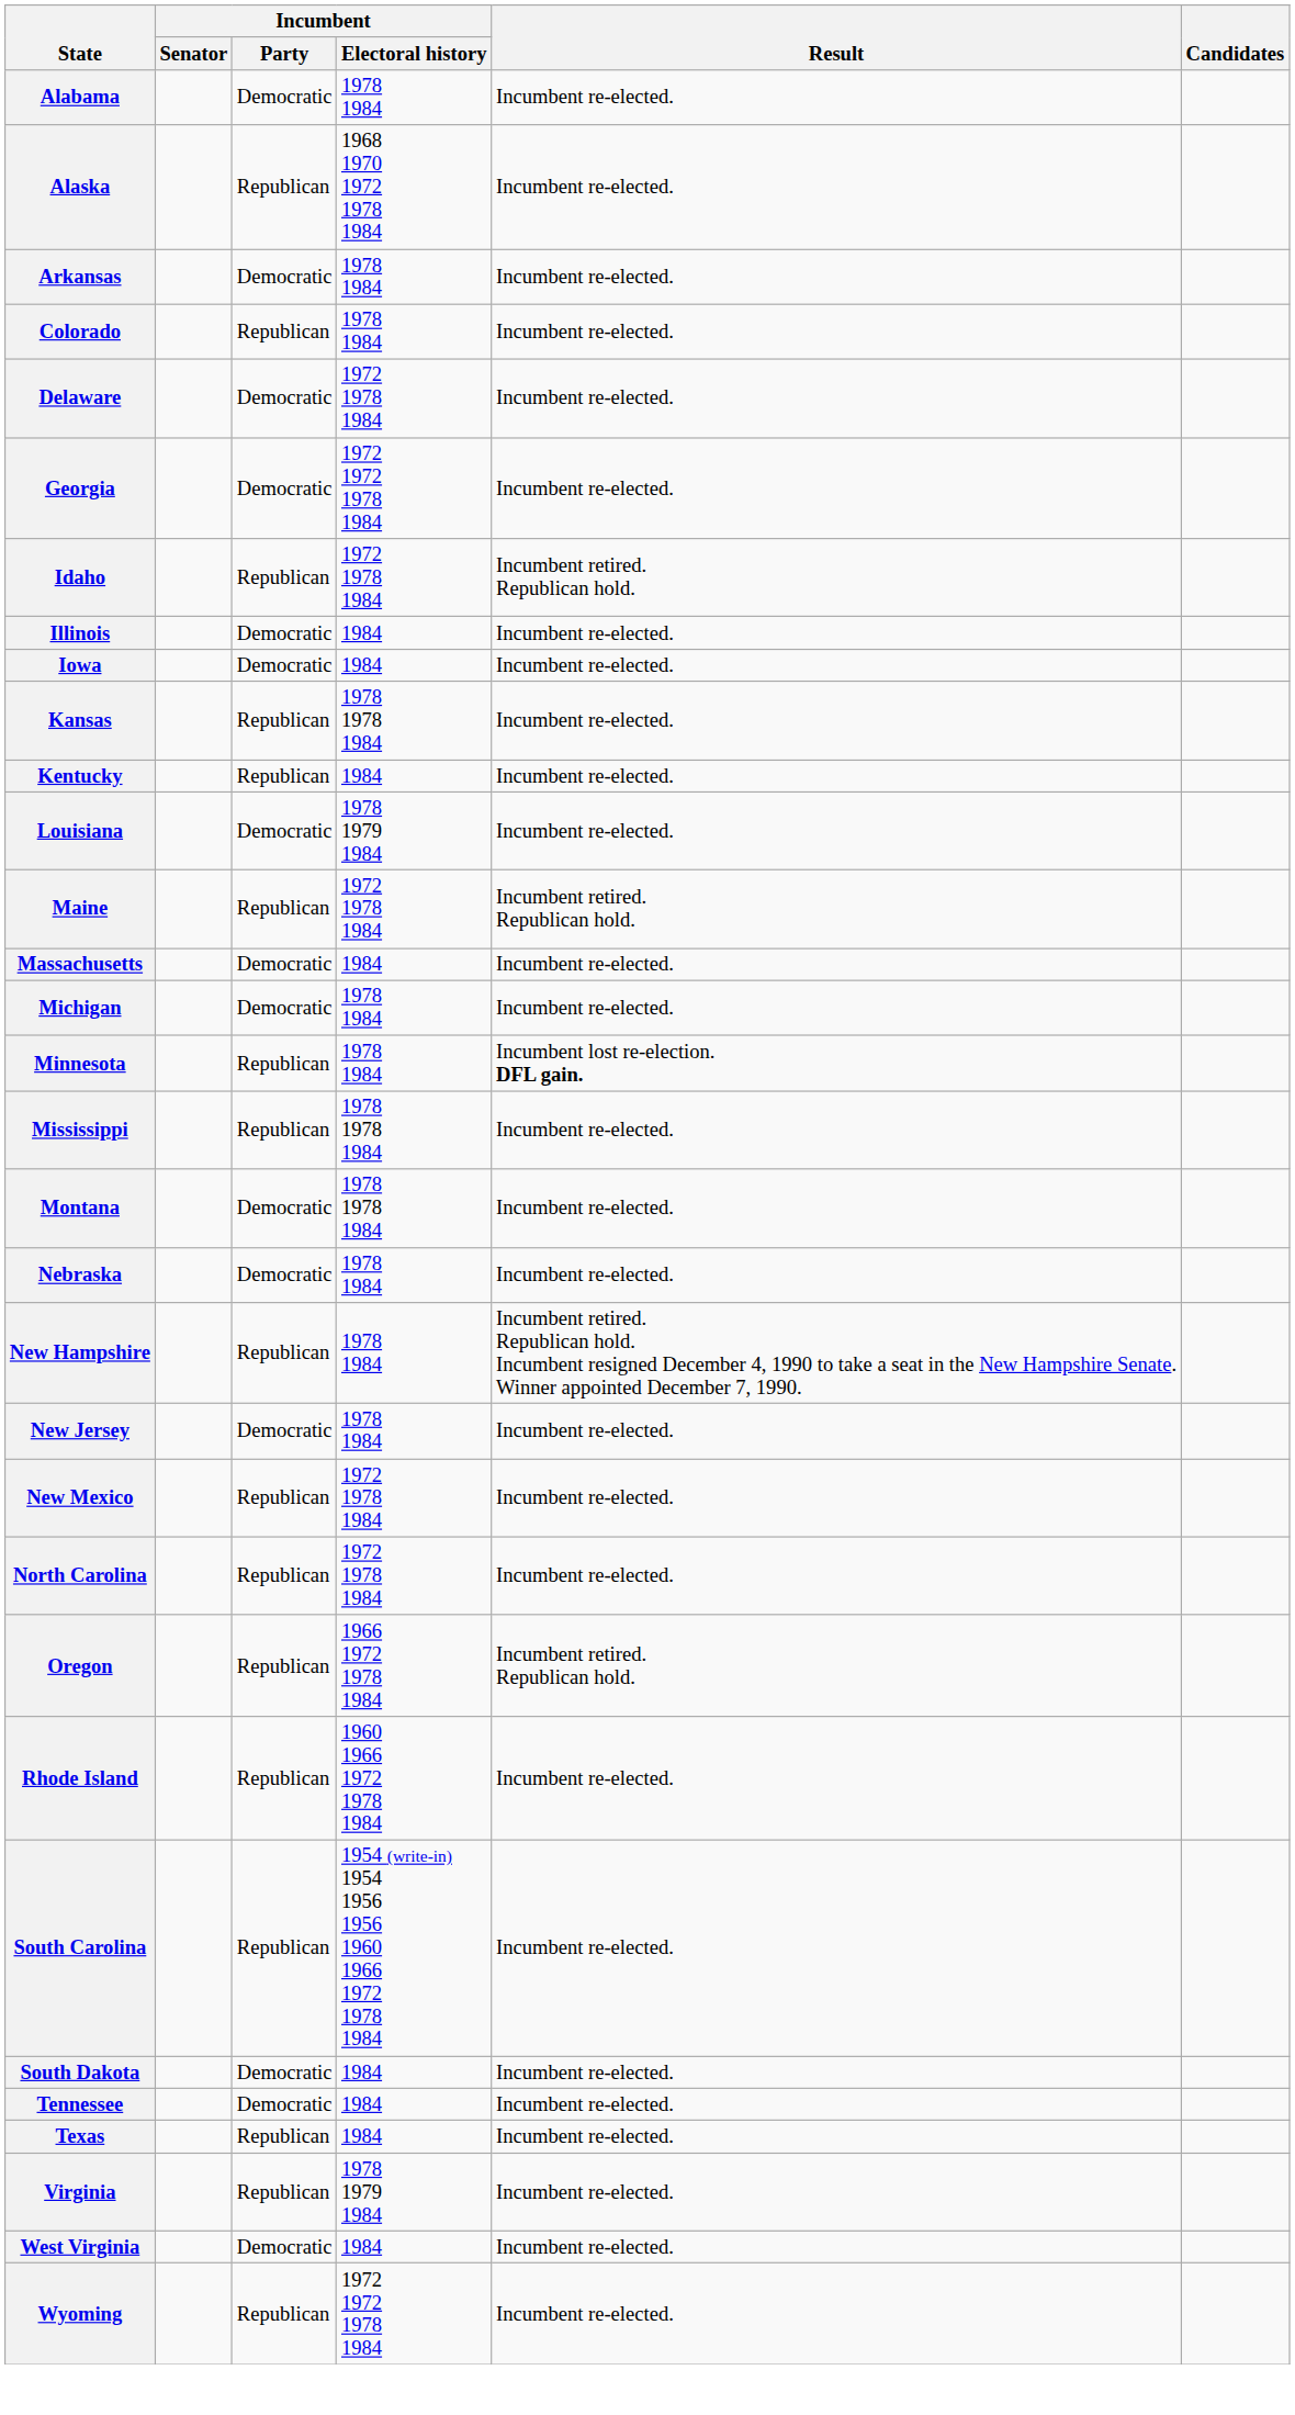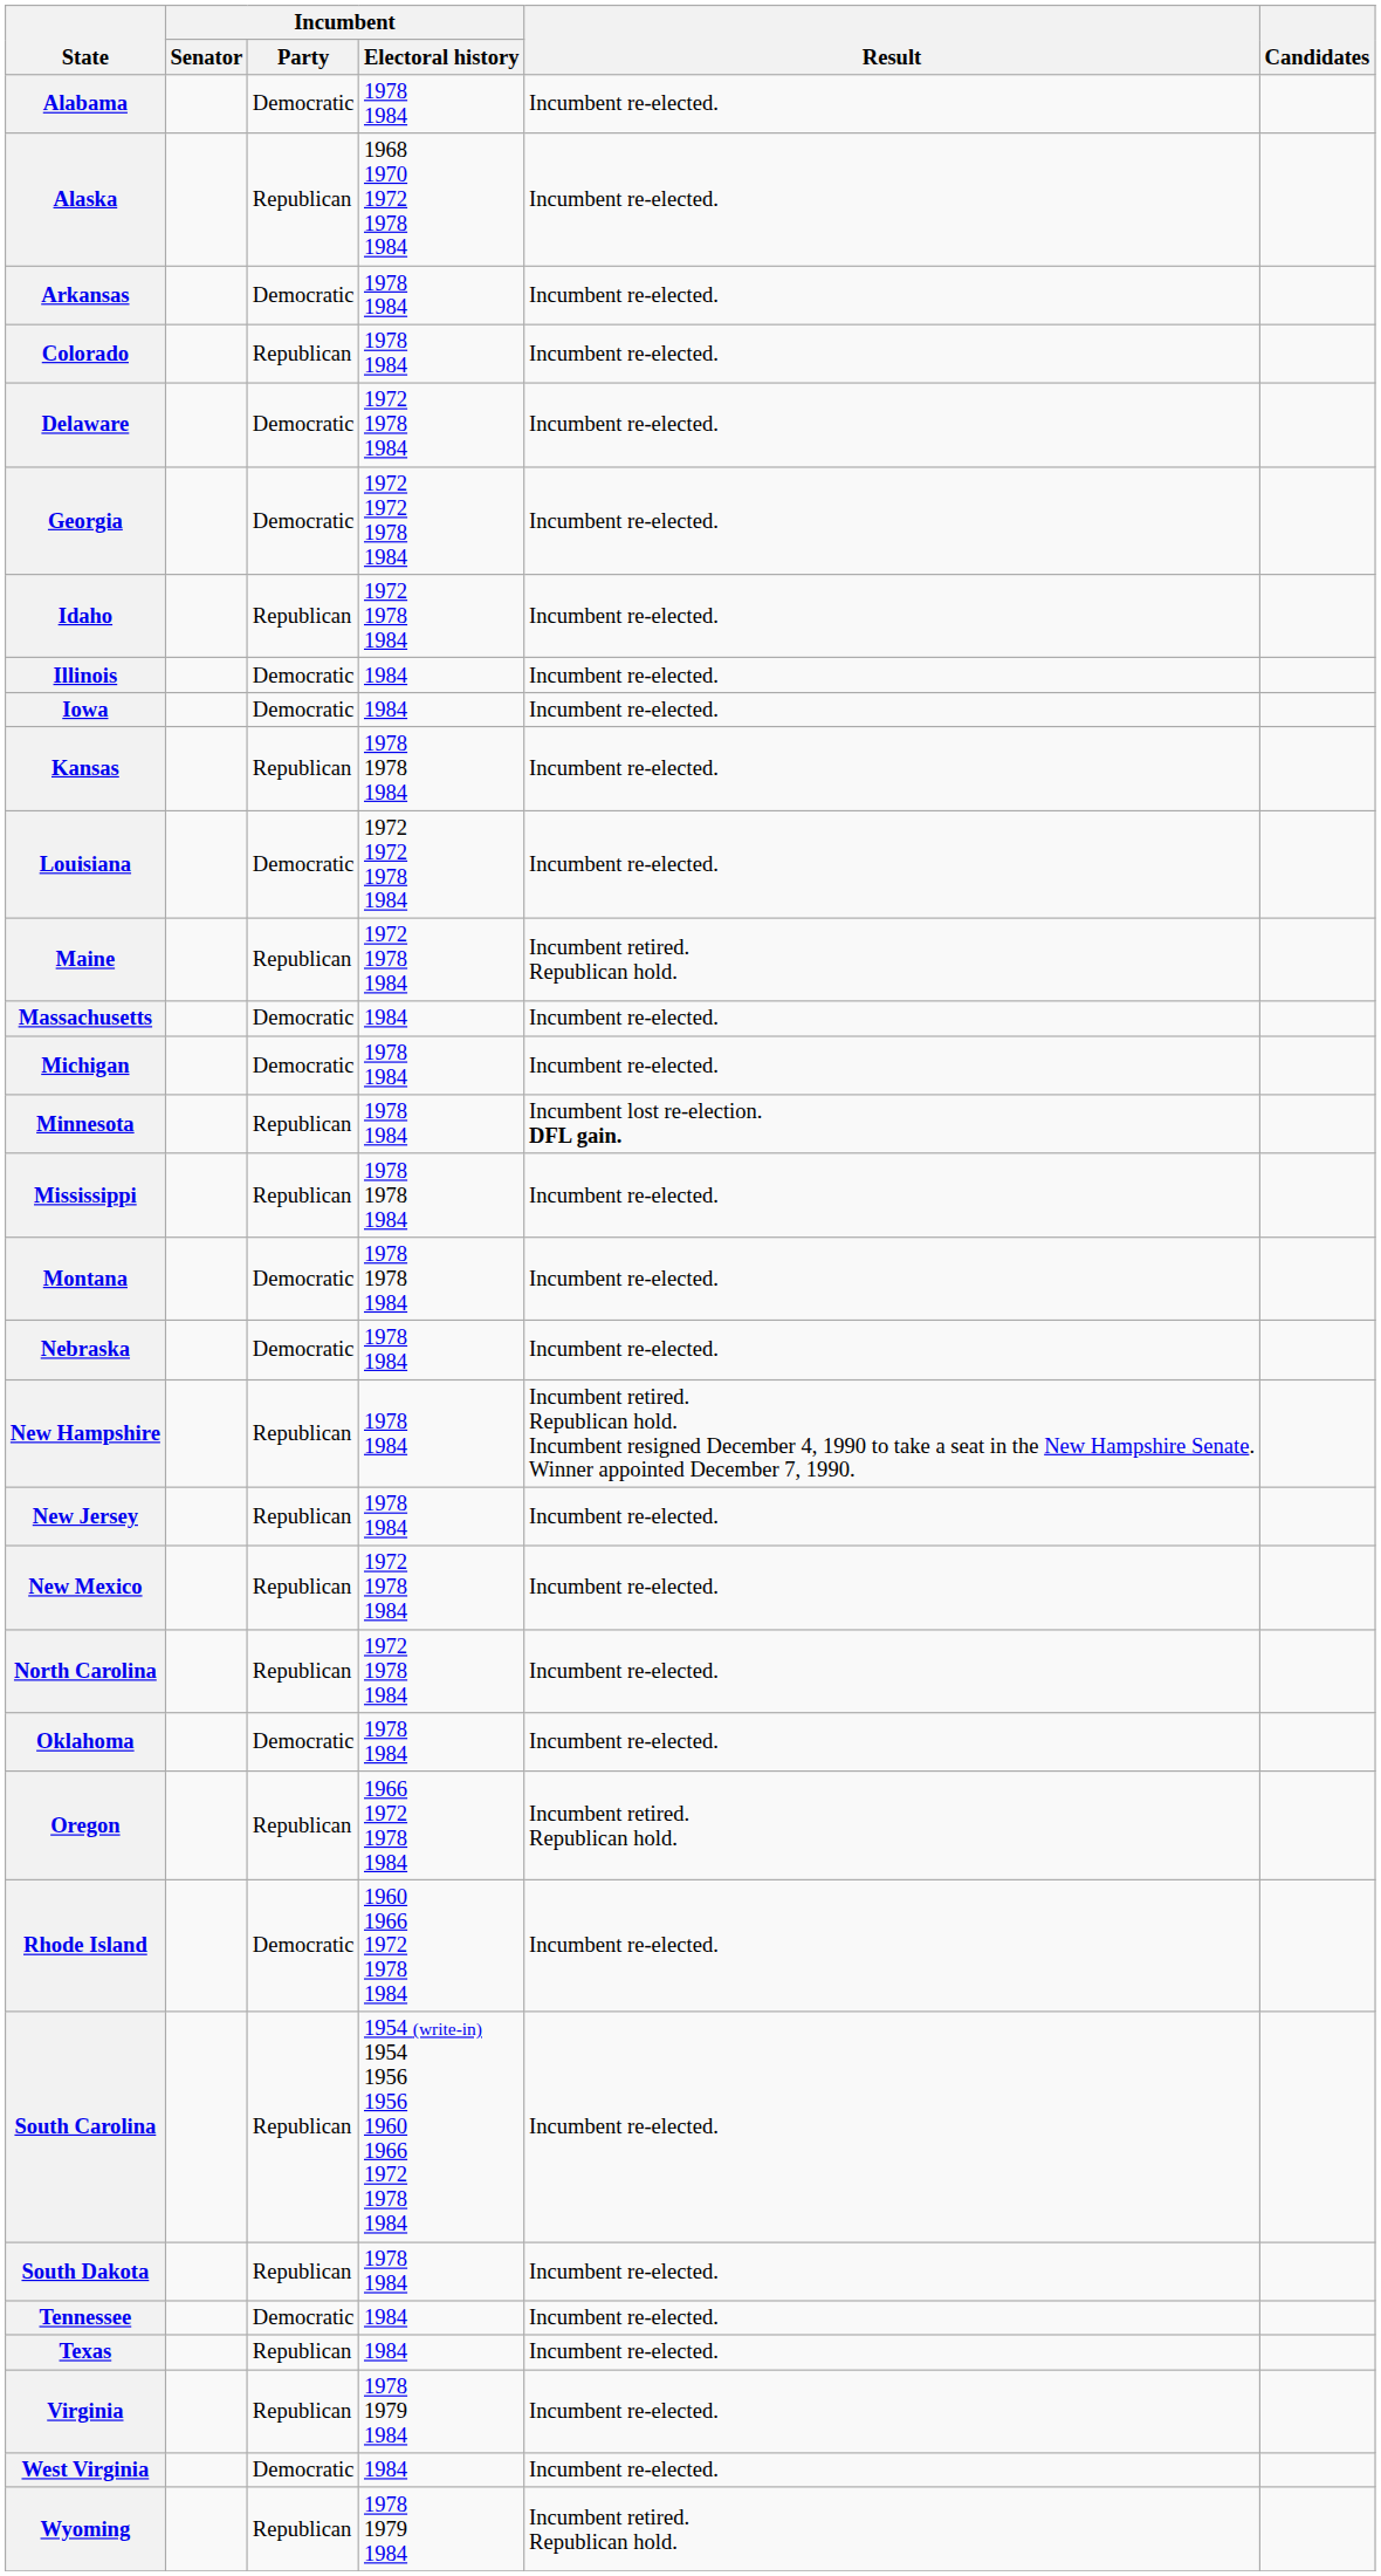 <table class="wikitable sortable">
 <tr valign=bottom>
 <th rowspan=2>State</th>
 <th colspan=3>Incumbent</th>
 <th rowspan=2>Result</th>
 <th rowspan=2 class=unsortable>Candidates</th>
 </tr>
 <tr>
 <th>Senator</th>
 <th>Party</th>
 <th>Electoral history</th>
 </tr>
 <tr>
 <th><a href='#'>Alabama</a></th>
 <td></td>
 <td>Democratic</td>
 <td data-sort-value=1978><a href='#'>1978</a><br><a href='#'>1984</a></td>
 <td>Incumbent re-elected.</td>
 <td nowrap></td>
 </tr>
 <tr>
 <th><a href='#'>Alaska</a></th>
 <td></td>
 <td>Republican</td>
 <td data-sort-value=1968>1968 <br><a href='#'>1970</a><br><a href='#'>1972</a><br><a href='#'>1978</a><br><a href='#'>1984</a></td>
 <td>Incumbent re-elected.</td>
 <td nowrap></td>
 </tr>
 <tr>
 <th><a href='#'>Arkansas</a></th>
 <td></td>
 <td>Democratic</td>
 <td data-sort-value=1978><a href='#'>1978</a><br><a href='#'>1984</a></td>
 <td>Incumbent re-elected.</td>
 <td nowrap></td>
 </tr>
 <tr>
 <th><a href='#'>Colorado</a></th>
 <td></td>
 <td>Republican</td>
 <td data-sort-value=1978><a href='#'>1978</a><br><a href='#'>1984</a></td>
 <td>Incumbent re-elected.</td>
 <td nowrap></td>
 </tr>
 <tr>
 <th><a href='#'>Delaware</a></th>
 <td></td>
 <td>Democratic</td>
 <td data-sort-value=1972><a href='#'>1972</a><br><a href='#'>1978</a><br><a href='#'>1984</a></td>
 <td>Incumbent re-elected.</td>
 <td nowrap></td>
 </tr>
 <tr>
 <th><a href='#'>Georgia</a></th>
 <td></td>
 <td>Democratic</td>
 <td data-sort-value=1972><a href='#'>1972 </a><br><a href='#'>1972</a><br><a href='#'>1978</a><br><a href='#'>1984</a></td>
 <td>Incumbent re-elected.</td>
 <td nowrap></td>
 </tr>
 <tr>
 <th><a href='#'>Idaho</a></th>
 <td></td>
 <td>Republican</td>
 <td data-sort-value=1972><a href='#'>1972</a><br><a href='#'>1978</a><br><a href='#'>1984</a></td>
-<td>Incumbent retired.<br>Republican hold.</td>
+<td>Incumbent re-elected.</td>
 <td nowrap></td>
 </tr>
 <tr>
 <th><a href='#'>Illinois</a></th>
 <td></td>
 <td>Democratic</td>
 <td data-sort-value=1984><a href='#'>1984</a></td>
 <td>Incumbent re-elected.</td>
 <td nowrap></td>
 </tr>
 <tr>
 <th><a href='#'>Iowa</a></th>
 <td></td>
 <td>Democratic</td>
 <td data-sort-value=1984><a href='#'>1984</a></td>
 <td>Incumbent re-elected.</td>
 <td nowrap></td>
 </tr>
 <tr>
 <th><a href='#'>Kansas</a></th>
 <td></td>
 <td>Republican</td>
 <td data-sort-value=1978><a href='#'>1978</a><br>1978 <br><a href='#'>1984</a></td>
 <td>Incumbent re-elected.</td>
 <td nowrap></td>
 </tr>
 <tr>
-<th><a href='#'>Kentucky</a></th>
-<td></td>
-<td>Republican</td>
-<td data-sort-value=1984><a href='#'>1984</a></td>
-<td>Incumbent re-elected.</td>
-<td nowrap></td>
-</tr>
-<tr>
 <th><a href='#'>Louisiana</a></th>
 <td></td>
 <td>Democratic</td>
-<td data-sort-value=1978><a href='#'>1978</a><br>1979 <br><a href='#'>1984</a></td>
+<td data-sort-value=1972>1972 <br><a href='#'>1972</a><br><a href='#'>1978</a><br><a href='#'>1984</a></td>
 <td>Incumbent re-elected.</td>
 <td nowrap></td>
 </tr>
 <tr>
 <th><a href='#'>Maine</a></th>
 <td></td>
 <td>Republican</td>
 <td data-sort-value=1972><a href='#'>1972</a><br><a href='#'>1978</a><br><a href='#'>1984</a></td>
 <td>Incumbent retired.<br>Republican hold.</td>
 <td nowrap></td>
 </tr>
 <tr>
 <th><a href='#'>Massachusetts</a></th>
 <td></td>
 <td>Democratic</td>
 <td data-sort-value=1984><a href='#'>1984</a></td>
 <td>Incumbent re-elected.</td>
 <td nowrap></td>
 </tr>
 <tr>
 <th><a href='#'>Michigan</a></th>
 <td></td>
 <td>Democratic</td>
 <td data-sort-value=1978><a href='#'>1978</a><br><a href='#'>1984</a></td>
 <td>Incumbent re-elected.</td>
 <td nowrap></td>
 </tr>
 <tr>
 <th><a href='#'>Minnesota</a></th>
 <td></td>
 <td>Republican</td>
 <td data-sort-value=1978><a href='#'>1978</a><br><a href='#'>1984</a></td>
 <td>Incumbent lost re-election.<br><strong>DFL gain.</strong></td>
 <td nowrap></td>
 </tr>
 <tr>
 <th><a href='#'>Mississippi</a></th>
 <td></td>
 <td>Republican</td>
 <td data-sort-value=1978><a href='#'>1978</a><br>1978 <br><a href='#'>1984</a></td>
 <td>Incumbent re-elected.</td>
 <td nowrap></td>
 </tr>
 <tr>
 <th><a href='#'>Montana</a></th>
 <td></td>
 <td>Democratic</td>
 <td data-sort-value=1978><a href='#'>1978</a><br>1978 <br><a href='#'>1984</a></td>
 <td>Incumbent re-elected.</td>
 <td nowrap></td>
 </tr>
 <tr>
 <th><a href='#'>Nebraska</a></th>
 <td></td>
 <td>Democratic</td>
 <td data-sort-value=1978><a href='#'>1978</a><br><a href='#'>1984</a></td>
 <td>Incumbent re-elected.</td>
 <td nowrap></td>
 </tr>
 <tr>
 <th><a href='#'>New Hampshire</a></th>
 <td></td>
 <td>Republican</td>
 <td data-sort-value=1978><a href='#'>1978</a><br><a href='#'>1984</a></td>
 <td>Incumbent retired.<br>Republican hold.<br>Incumbent resigned December 4, 1990 to take a seat in the <a href='#'>New Hampshire Senate</a>.<br>Winner appointed December 7, 1990.</td>
 <td nowrap></td>
 </tr>
 <tr>
 <th><a href='#'>New Jersey</a></th>
 <td></td>
-<td>Democratic</td>
+<td>Republican</td>
 <td data-sort-value=1978><a href='#'>1978</a><br><a href='#'>1984</a></td>
 <td>Incumbent re-elected.</td>
 <td nowrap></td>
 </tr>
 <tr>
 <th><a href='#'>New Mexico</a></th>
 <td></td>
 <td>Republican</td>
 <td data-sort-value=1972><a href='#'>1972</a><br><a href='#'>1978</a><br><a href='#'>1984</a></td>
 <td>Incumbent re-elected.</td>
 <td nowrap></td>
 </tr>
 <tr>
 <th><a href='#'>North Carolina</a></th>
 <td></td>
 <td>Republican</td>
 <td data-sort-value=1972><a href='#'>1972</a><br><a href='#'>1978</a><br><a href='#'>1984</a></td>
 <td>Incumbent re-elected.</td>
 <td nowrap></td>
 </tr>
 <tr>
+<th><a href='#'>Oklahoma</a></th>
+<td></td>
+<td>Democratic</td>
+<td data-sort-value=1978><a href='#'>1978</a><br><a href='#'>1984</a></td>
+<td>Incumbent re-elected.</td>
+<td nowrap></td>
+</tr>
+<tr>
 <th><a href='#'>Oregon</a></th>
 <td></td>
 <td>Republican</td>
 <td data-sort-value=1966><a href='#'>1966</a><br><a href='#'>1972</a><br><a href='#'>1978</a><br><a href='#'>1984</a></td>
 <td>Incumbent retired.<br>Republican hold.</td>
 <td nowrap></td>
 </tr>
 <tr>
 <th><a href='#'>Rhode Island</a></th>
 <td></td>
-<td>Republican</td>
+<td>Democratic</td>
 <td data-sort-value=1960><a href='#'>1960</a><br><a href='#'>1966</a><br><a href='#'>1972</a><br><a href='#'>1978</a><br><a href='#'>1984</a></td>
 <td>Incumbent re-elected.</td>
 <td nowrap></td>
 </tr>
 <tr>
 <th><a href='#'>South Carolina</a></th>
 <td></td>
 <td>Republican</td>
 <td data-sort-value=1954><a href='#'>1954 <small>(write-in)</small></a><br>1954 <br>1956 <br><a href='#'>1956 </a><br><a href='#'>1960</a><br><a href='#'>1966</a><br><a href='#'>1972</a><br><a href='#'>1978</a><br><a href='#'>1984</a></td>
 <td>Incumbent re-elected.</td>
 <td nowrap></td>
 </tr>
 <tr>
 <th><a href='#'>South Dakota</a></th>
 <td></td>
-<td>Democratic</td>
-<td data-sort-value=1984><a href='#'>1984</a></td>
+<td>Republican</td>
+<td data-sort-value=1978><a href='#'>1978</a><br><a href='#'>1984</a></td>
 <td>Incumbent re-elected.</td>
 <td nowrap></td>
 </tr>
 <tr>
 <th><a href='#'>Tennessee</a></th>
 <td></td>
 <td>Democratic</td>
 <td data-sort-value=1984><a href='#'>1984</a></td>
 <td>Incumbent re-elected.</td>
 <td nowrap></td>
 </tr>
 <tr>
 <th><a href='#'>Texas</a></th>
 <td></td>
 <td>Republican</td>
 <td data-sort-value=1984><a href='#'>1984</a></td>
 <td>Incumbent re-elected.</td>
 <td nowrap></td>
 </tr>
 <tr>
 <th><a href='#'>Virginia</a></th>
 <td></td>
 <td>Republican</td>
 <td data-sort-value=1978><a href='#'>1978</a><br>1979 <br><a href='#'>1984</a></td>
 <td>Incumbent re-elected.</td>
 <td nowrap></td>
 </tr>
 <tr>
 <th><a href='#'>West Virginia</a></th>
 <td></td>
 <td>Democratic</td>
 <td data-sort-value=1984><a href='#'>1984</a></td>
 <td>Incumbent re-elected.</td>
 <td nowrap></td>
 </tr>
 <tr>
 <th><a href='#'>Wyoming</a></th>
 <td></td>
 <td>Republican</td>
-<td data-sort-value=1972>1972 <br><a href='#'>1972</a><br><a href='#'>1978</a><br><a href='#'>1984</a></td>
-<td>Incumbent re-elected.</td>
+<td data-sort-value=1978><a href='#'>1978</a><br>1979 <br><a href='#'>1984</a></td>
+<td>Incumbent retired.<br>Republican hold.</td>
 <td nowrap></td>
 </tr>
 </table>
